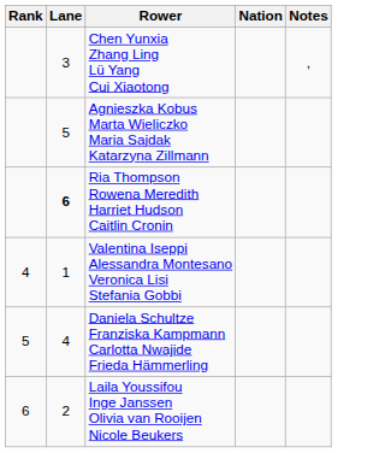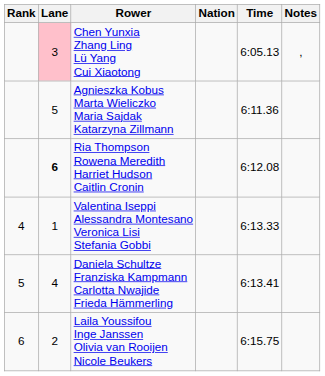 <table class="wikitable sortable" style="text-align:center">
 <tr>
 <th>Rank</th>
 <th>Lane</th>
 <th>Rower</th>
 <th>Nation</th>
+<th>Time</th>
 <th>Notes</th>
 </tr>
 <tr>
 <td></td>
-<td>3</td>
+<td style="background: pink;">3</td>
 <td align="left"><a href='#'>Chen Yunxia</a><br><a href='#'>Zhang Ling</a><br><a href='#'>Lü Yang</a><br><a href='#'>Cui Xiaotong</a></td>
 <td align="left"></td>
+<td>6:05.13</td>
 <td>, <strong></strong></td>
 </tr>
 <tr>
 <td></td>
 <td>5</td>
 <td align="left"><a href='#'>Agnieszka Kobus</a><br><a href='#'>Marta Wieliczko</a><br><a href='#'>Maria Sajdak</a><br><a href='#'>Katarzyna Zillmann</a></td>
 <td align="left"></td>
+<td>6:11.36</td>
 <td></td>
 </tr>
 <tr>
 <td></td>
 <td><strong>6</strong></td>
 <td align="left"><a href='#'>Ria Thompson</a><br><a href='#'>Rowena Meredith</a><br><a href='#'>Harriet Hudson</a><br><a href='#'>Caitlin Cronin</a></td>
 <td align="left"></td>
+<td>6:12.08</td>
 <td></td>
 </tr>
 <tr>
 <td>4</td>
 <td>1</td>
 <td align="left"><a href='#'>Valentina Iseppi</a><br><a href='#'>Alessandra Montesano</a><br><a href='#'>Veronica Lisi</a><br><a href='#'>Stefania Gobbi</a></td>
 <td align="left"></td>
+<td>6:13.33</td>
 <td></td>
 </tr>
 <tr>
 <td>5</td>
 <td>4</td>
 <td align=left><a href='#'>Daniela Schultze</a><br><a href='#'>Franziska Kampmann</a><br><a href='#'>Carlotta Nwajide</a><br><a href='#'>Frieda Hämmerling</a></td>
 <td align=left></td>
+<td>6:13.41</td>
 <td></td>
 </tr>
 <tr>
 <td>6</td>
 <td>2</td>
 <td align=left><a href='#'>Laila Youssifou</a><br><a href='#'>Inge Janssen</a><br><a href='#'>Olivia van Rooijen</a><br><a href='#'>Nicole Beukers</a></td>
 <td align=left></td>
+<td>6:15.75</td>
 <td></td>
 </tr>
 </table>
